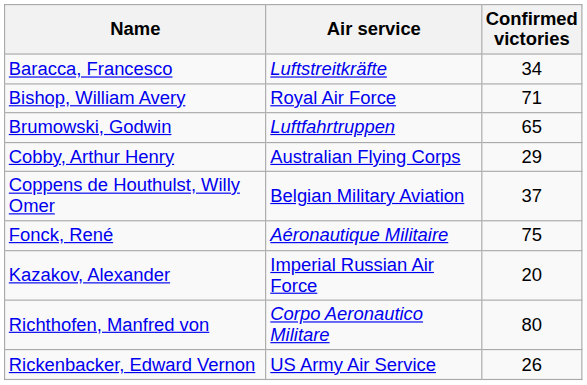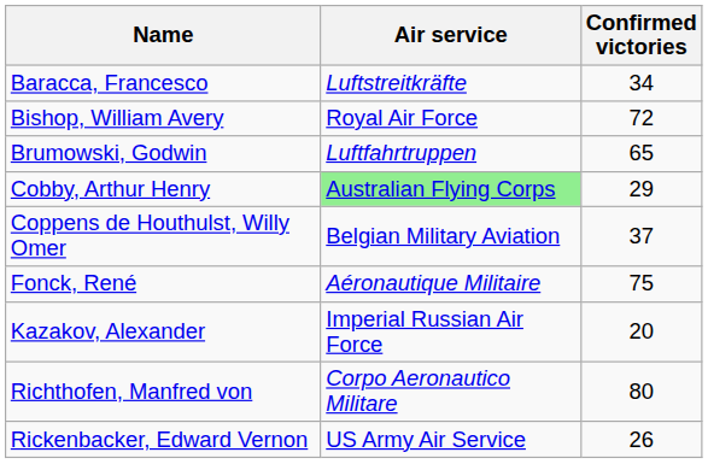 <table class="wikitable sortable">
 <tr>
 <th style="width:220px;">Name</th>
 <th style="width:180px;">Air service</th>
 <th style="width:80px;">Confirmed<br>victories</th>
 </tr>
 <tr>
 <td><a href='#'>Baracca, Francesco</a></td>
 <td><em><a href='#'>Luftstreitkräfte</a></em></td>
 <td style="text-align:center;">34</td>
 </tr>
 <tr>
 <td><a href='#'>Bishop, William Avery</a></td>
 <td><a href='#'>Royal Air Force</a></td>
-<td style="text-align:center;">71</td>
+<td style="text-align:center;">72</td>
 </tr>
 <tr>
 <td><a href='#'>Brumowski, Godwin</a></td>
 <td><em><a href='#'>Luftfahrtruppen</a></em></td>
 <td style="text-align:center;">65</td>
 </tr>
 <tr>
 <td><a href='#'>Cobby, Arthur Henry</a></td>
-<td><a href='#'>Australian Flying Corps</a></td>
+<td style="background: lightgreen;"><a href='#'>Australian Flying Corps</a></td>
 <td style="text-align:center;">29</td>
 </tr>
 <tr>
 <td><a href='#'>Coppens de Houthulst, Willy Omer</a></td>
 <td><a href='#'>Belgian Military Aviation</a></td>
 <td style="text-align:center;">37</td>
 </tr>
 <tr>
 <td><a href='#'>Fonck, René</a></td>
 <td><a href='#'><em>Aéronautique Militaire</em></a></td>
 <td style="text-align:center;">75</td>
 </tr>
 <tr>
 <td><a href='#'>Kazakov, Alexander</a></td>
 <td><a href='#'>Imperial Russian Air Force</a></td>
 <td style="text-align:center;">20</td>
 </tr>
 <tr>
 <td><a href='#'>Richthofen, Manfred von</a></td>
 <td><em><a href='#'>Corpo Aeronautico Militare</a></em></td>
 <td style="text-align:center;">80</td>
 </tr>
 <tr>
 <td><a href='#'>Rickenbacker, Edward Vernon</a></td>
 <td><a href='#'>US Army Air Service</a></td>
 <td style="text-align:center;">26</td>
 </tr>
 </table>
